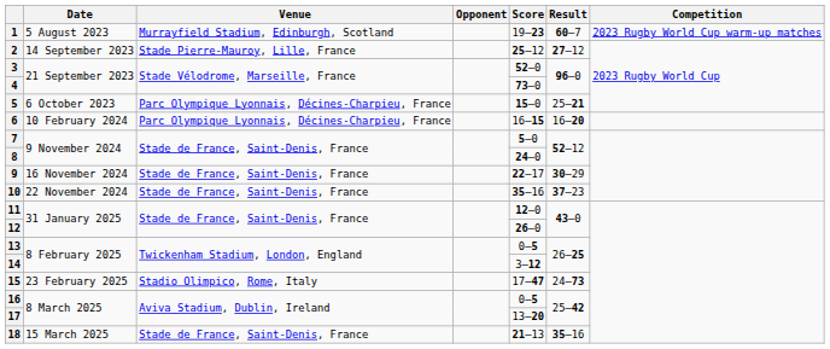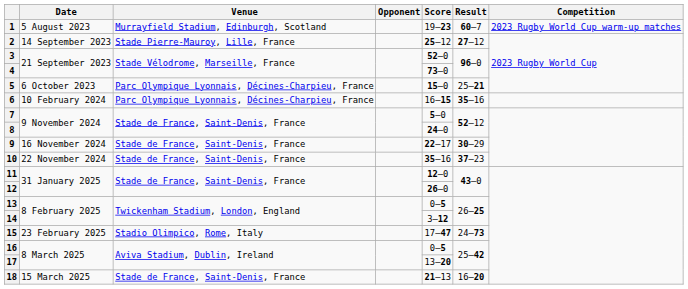 <table class="wikitable plainrowheaders" style="font-size:90%;">
 <tr>
 <th scope=col></th>
 <th scope=col data-sort-type=date>Date</th>
 <th scope=col>Venue</th>
 <th scope=col>Opponent</th>
 <th scope=col>Score</th>
 <th scope=col>Result</th>
 <th scope=col>Competition</th>
 </tr>
 <tr>
 <th scope=row>1</th>
 <td>5 August 2023</td>
 <td><a href='#'>Murrayfield Stadium</a>, <a href='#'>Edinburgh</a>, Scotland</td>
 <td></td>
 <td align=center>19–<strong>23</strong></td>
 <td align=center><strong>60</strong>–7</td>
 <td><a href='#'>2023 Rugby World Cup warm-up matches</a></td>
 </tr>
 <tr>
 <th scope=row>2</th>
 <td>14 September 2023</td>
 <td><a href='#'>Stade Pierre-Mauroy</a>, <a href='#'>Lille</a>, France</td>
 <td></td>
 <td align=center><strong>25</strong>–12</td>
 <td align=center><strong>27</strong>–12</td>
 <td rowspan=4><a href='#'>2023 Rugby World Cup</a></td>
 </tr>
 <tr>
 <th scope=row>3</th>
 <td rowspan=2>21 September 2023</td>
 <td rowspan=2><a href='#'>Stade Vélodrome</a>, <a href='#'>Marseille</a>, France</td>
 <td rowspan=2></td>
 <td align=center><strong>52</strong>–0</td>
 <td rowspan=2 style="text-align:center;"><strong>96</strong>–0</td>
 </tr>
 <tr>
 <th scope=row>4</th>
 <td align=center><strong>73</strong>–0</td>
 </tr>
 <tr>
 <th scope=row>5</th>
 <td>6 October 2023</td>
 <td><a href='#'>Parc Olympique Lyonnais</a>, <a href='#'>Décines-Charpieu</a>, France</td>
 <td></td>
 <td align=center><strong>15</strong>–0</td>
 <td align=center>25–<strong>21</strong></td>
 </tr>
 <tr>
 <th scope=row>6</th>
 <td>10 February 2024</td>
 <td><a href='#'>Parc Olympique Lyonnais</a>, <a href='#'>Décines-Charpieu</a>, France</td>
 <td></td>
 <td align=center>16–<strong>15</strong></td>
-<td align=center>16–<strong>20</strong></td>
+<td align=center><strong>35</strong>–16</td>
 <td></td>
 </tr>
 <tr>
 <th scope=row>7</th>
 <td rowspan=2>9 November 2024</td>
 <td rowspan=2><a href='#'>Stade de France</a>, <a href='#'>Saint-Denis</a>, France</td>
 <td rowspan=2></td>
 <td align=center><strong>5</strong>–0</td>
 <td rowspan=2 style="text-align:center;"><strong>52</strong>–12</td>
 <td rowspan=4></td>
 </tr>
 <tr>
 <th scope=row>8</th>
 <td align=center><strong>24</strong>–0</td>
 </tr>
 <tr>
 <th scope=row>9</th>
 <td>16 November 2024</td>
 <td><a href='#'>Stade de France</a>, <a href='#'>Saint-Denis</a>, France</td>
 <td></td>
 <td align=center><strong>22</strong>–17</td>
 <td align=center><strong>30</strong>–29</td>
 </tr>
 <tr>
 <th scope=row>10</th>
 <td>22 November 2024</td>
 <td><a href='#'>Stade de France</a>, <a href='#'>Saint-Denis</a>, France</td>
 <td></td>
 <td align=center><strong>35</strong>–16</td>
 <td align=center><strong>37</strong>–23</td>
 </tr>
 <tr>
 <th scope=row>11</th>
 <td rowspan=2>31 January 2025</td>
 <td rowspan=2><a href='#'>Stade de France</a>, <a href='#'>Saint-Denis</a>, France</td>
 <td rowspan=2></td>
 <td align=center><strong>12</strong>–0</td>
 <td rowspan=2 style="text-align:center;"><strong>43</strong>–0</td>
 <td rowspan="8"></td>
 </tr>
 <tr>
 <th scope=row>12</th>
 <td align=center><strong>26</strong>–0</td>
 </tr>
 <tr>
 <th scope=row>13</th>
 <td rowspan=2>8 February 2025</td>
 <td rowspan=2><a href='#'>Twickenham Stadium</a>, <a href='#'>London</a>, England</td>
 <td rowspan=2></td>
 <td align=center>0–<strong>5</strong></td>
 <td rowspan=2 style="text-align:center;">26–<strong>25</strong></td>
 </tr>
 <tr>
 <th scope=row>14</th>
 <td align=center>3–<strong>12</strong></td>
 </tr>
 <tr>
 <th scope=row>15</th>
 <td>23 February 2025</td>
 <td><a href='#'>Stadio Olimpico</a>, <a href='#'>Rome</a>, Italy</td>
 <td></td>
 <td align=center>17–<strong>47</strong></td>
 <td align=center>24–<strong>73</strong></td>
 </tr>
 <tr>
 <th scope=row>16</th>
 <td rowspan=2>8 March 2025</td>
 <td rowspan=2><a href='#'>Aviva Stadium</a>, <a href='#'>Dublin</a>, Ireland</td>
 <td rowspan=2></td>
 <td align=center>0–<strong>5</strong></td>
 <td rowspan=2 style="text-align:center;">25–<strong>42</strong></td>
 </tr>
 <tr>
 <th scope=row>17</th>
 <td align=center>13–<strong>20</strong></td>
 </tr>
 <tr>
 <th scope=row>18</th>
 <td>15 March 2025</td>
 <td><a href='#'>Stade de France</a>, <a href='#'>Saint-Denis</a>, France</td>
 <td></td>
 <td align=center><strong>21</strong>–13</td>
-<td align=center><strong>35</strong>–16</td>
+<td align=center>16–<strong>20</strong></td>
 </tr>
 </table>
